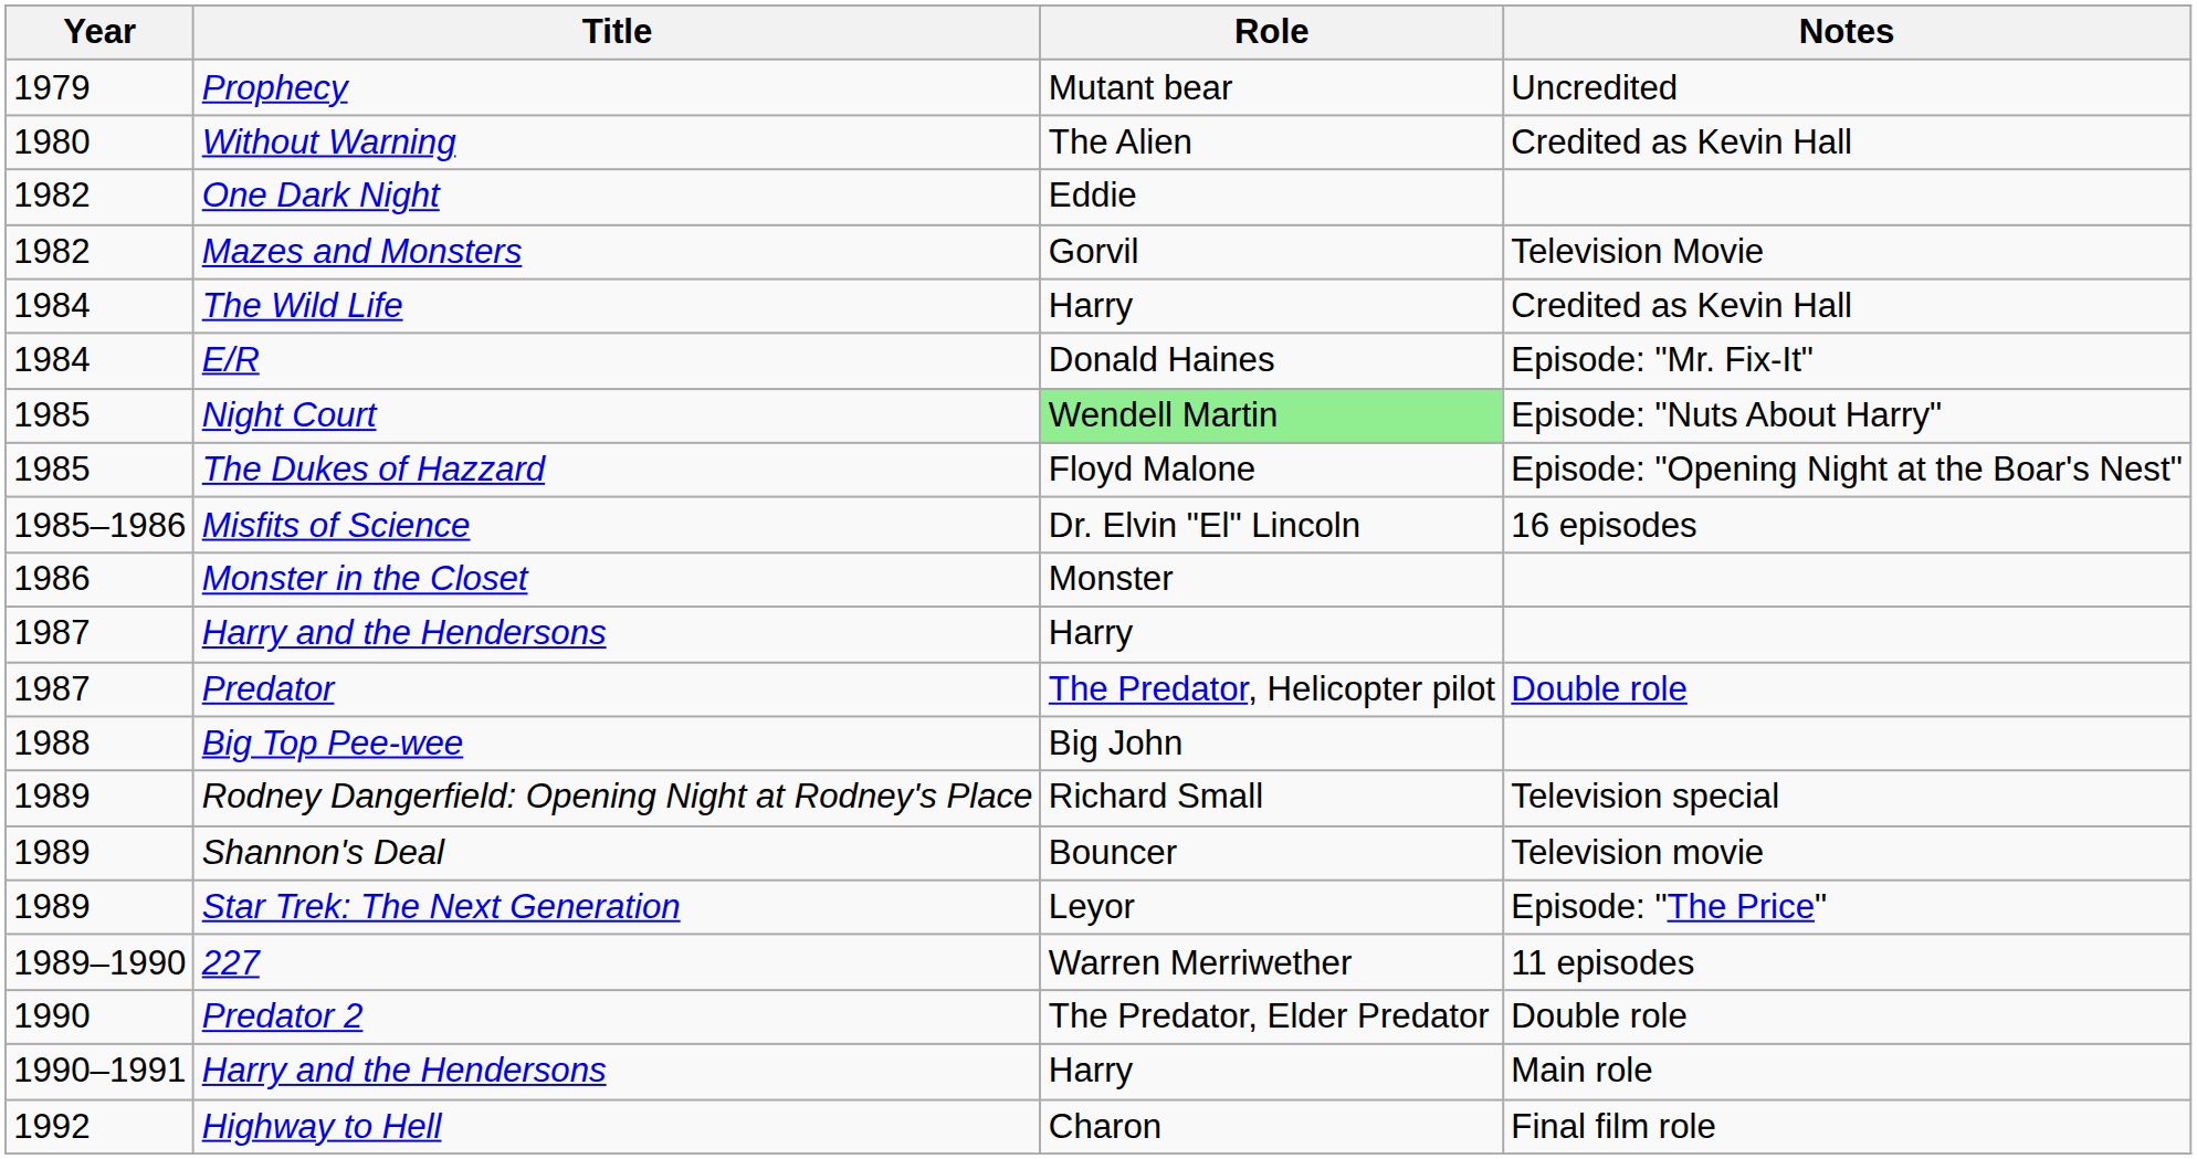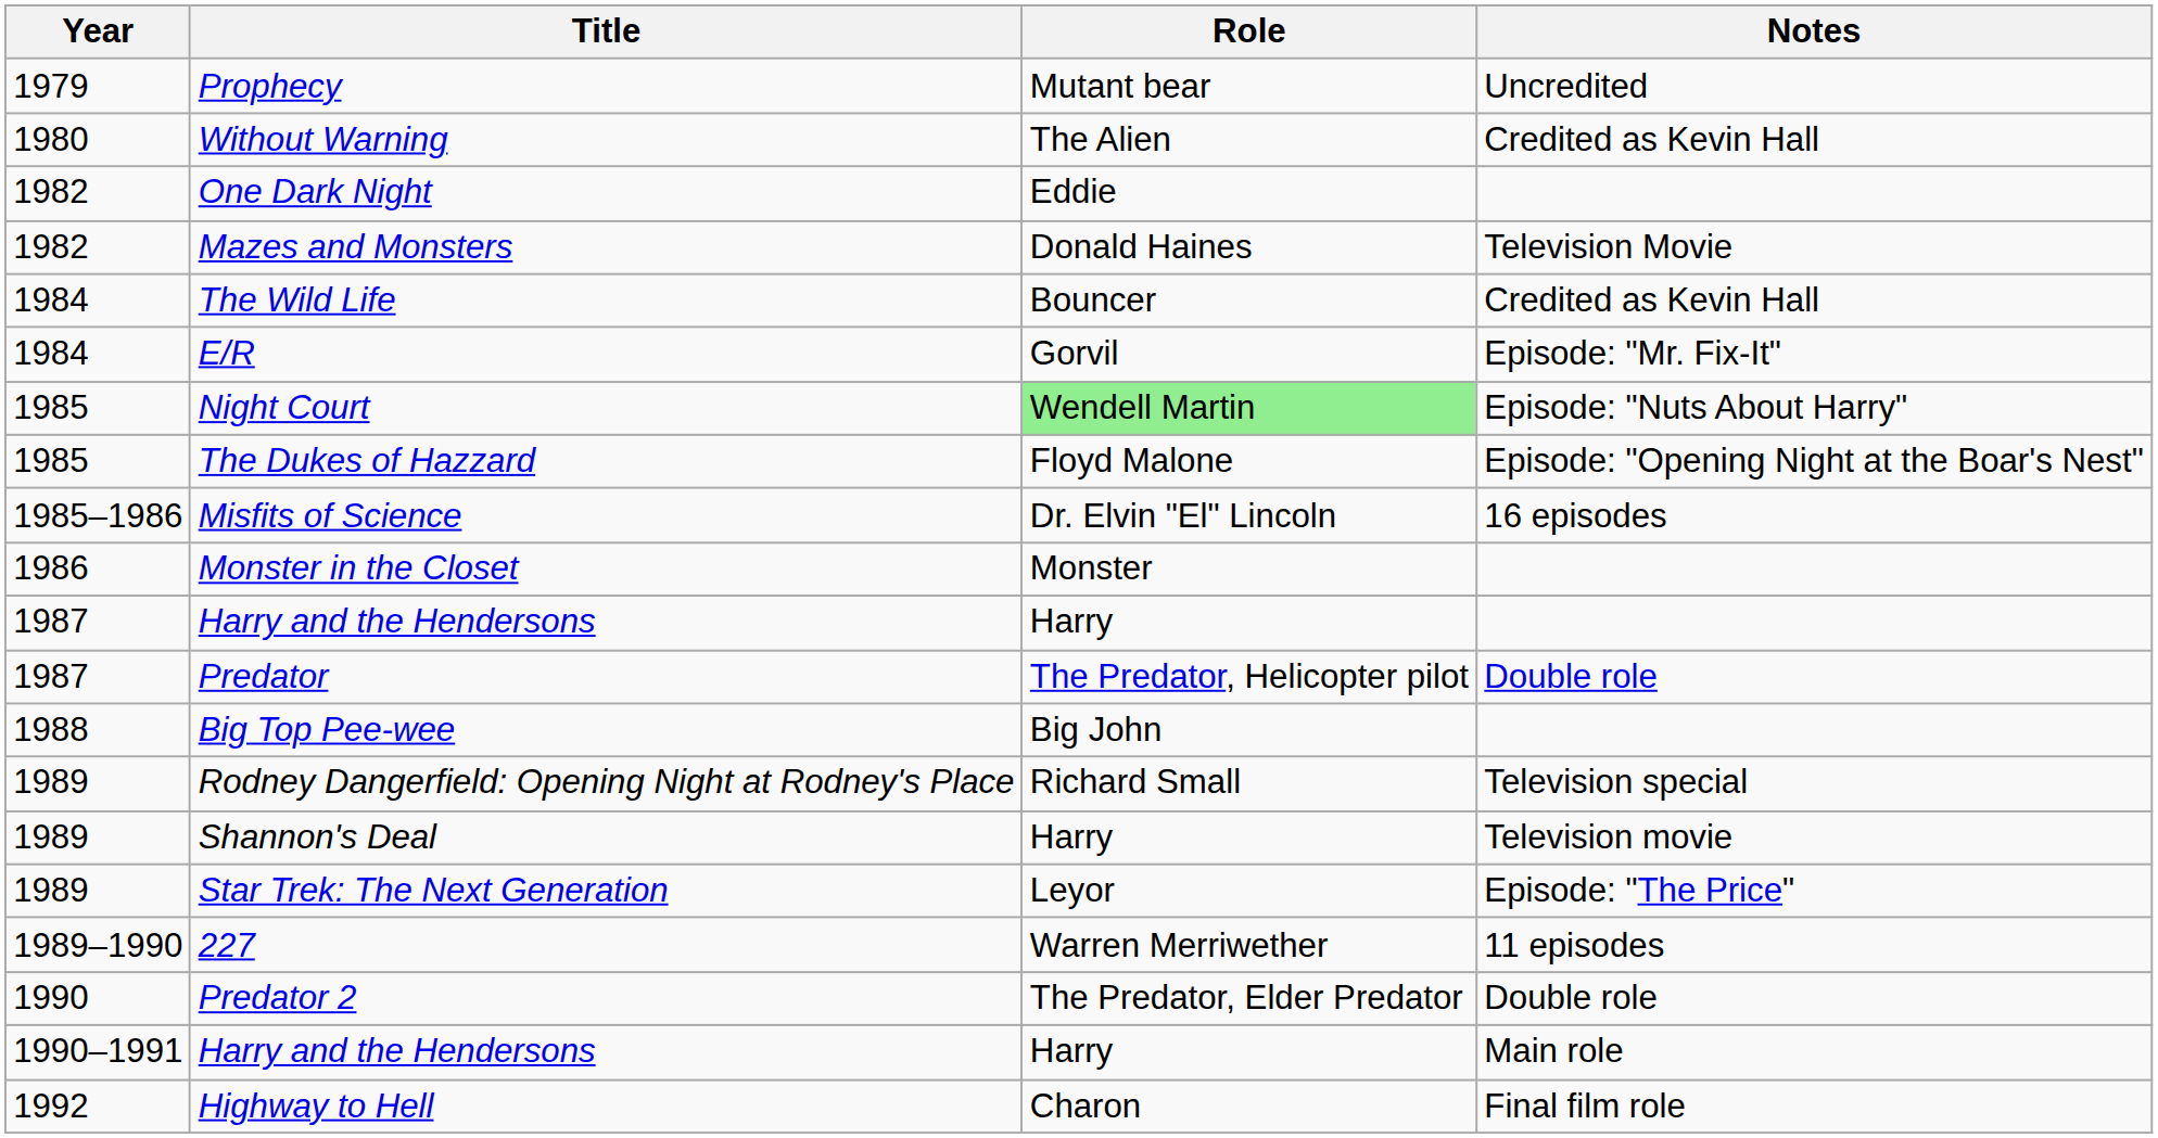 <table class="wikitable sortable">
 <tr>
 <th>Year</th>
 <th>Title</th>
 <th>Role</th>
 <th class="unsortable">Notes</th>
 </tr>
 <tr>
 <td>1979</td>
 <td><em><a href='#'>Prophecy</a></em></td>
 <td>Mutant bear</td>
 <td>Uncredited</td>
 </tr>
 <tr>
 <td>1980</td>
 <td><em><a href='#'>Without Warning</a></em></td>
 <td>The Alien</td>
 <td>Credited as Kevin Hall</td>
 </tr>
 <tr>
 <td>1982</td>
 <td><em><a href='#'>One Dark Night</a></em></td>
 <td>Eddie</td>
 <td></td>
 </tr>
 <tr>
 <td>1982</td>
 <td><em><a href='#'>Mazes and Monsters</a></em></td>
-<td>Gorvil</td>
+<td>Donald Haines</td>
 <td>Television Movie</td>
 </tr>
 <tr>
 <td>1984</td>
 <td><em><a href='#'>The Wild Life</a></em></td>
-<td>Harry</td>
+<td>Bouncer</td>
 <td>Credited as Kevin Hall</td>
 </tr>
 <tr>
 <td>1984</td>
 <td><em><a href='#'>E/R</a></em></td>
-<td>Donald Haines</td>
+<td>Gorvil</td>
 <td>Episode: "Mr. Fix-It"</td>
 </tr>
 <tr>
 <td>1985</td>
 <td><em><a href='#'>Night Court</a></em></td>
 <td style="background: lightgreen;">Wendell Martin</td>
 <td>Episode: "Nuts About Harry"</td>
 </tr>
 <tr>
 <td>1985</td>
 <td><em><a href='#'>The Dukes of Hazzard</a></em></td>
 <td>Floyd Malone</td>
 <td>Episode: "Opening Night at the Boar's Nest"</td>
 </tr>
 <tr>
 <td>1985–1986</td>
 <td><em><a href='#'>Misfits of Science</a></em></td>
 <td>Dr. Elvin "El" Lincoln</td>
 <td>16 episodes</td>
 </tr>
 <tr>
 <td>1986</td>
 <td><em><a href='#'>Monster in the Closet</a></em></td>
 <td>Monster</td>
 <td></td>
 </tr>
 <tr>
 <td>1987</td>
 <td><em><a href='#'>Harry and the Hendersons</a></em></td>
 <td>Harry</td>
 <td></td>
 </tr>
 <tr>
 <td>1987</td>
 <td><em><a href='#'>Predator</a></em></td>
 <td><a href='#'>The Predator</a>, Helicopter pilot</td>
 <td><a href='#'>Double role</a></td>
 </tr>
 <tr>
 <td>1988</td>
 <td><em><a href='#'>Big Top Pee-wee</a></em></td>
 <td>Big John</td>
 <td></td>
 </tr>
 <tr>
 <td>1989</td>
 <td><em>Rodney Dangerfield: Opening Night at Rodney's Place</em></td>
 <td>Richard Small</td>
 <td>Television special</td>
 </tr>
 <tr>
 <td>1989</td>
 <td><em>Shannon's Deal</em></td>
-<td>Bouncer</td>
+<td>Harry</td>
 <td>Television movie</td>
 </tr>
 <tr>
 <td>1989</td>
 <td><em><a href='#'>Star Trek: The Next Generation</a></em></td>
 <td>Leyor</td>
 <td>Episode: "<a href='#'>The Price</a>"</td>
 </tr>
 <tr>
 <td>1989–1990</td>
 <td><em><a href='#'>227</a></em></td>
 <td>Warren Merriwether</td>
 <td>11 episodes</td>
 </tr>
 <tr>
 <td>1990</td>
 <td><em><a href='#'>Predator 2</a></em></td>
 <td>The Predator, Elder Predator</td>
 <td>Double role</td>
 </tr>
 <tr>
 <td>1990–1991</td>
 <td><em><a href='#'>Harry and the Hendersons</a></em></td>
 <td>Harry</td>
 <td>Main role</td>
 </tr>
 <tr>
 <td>1992</td>
 <td><em><a href='#'>Highway to Hell</a></em></td>
 <td>Charon</td>
 <td>Final film role</td>
 </tr>
 <tr>
 </tr>
 </table>
